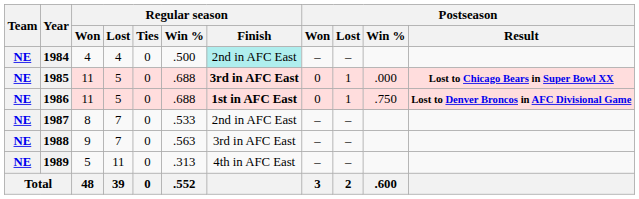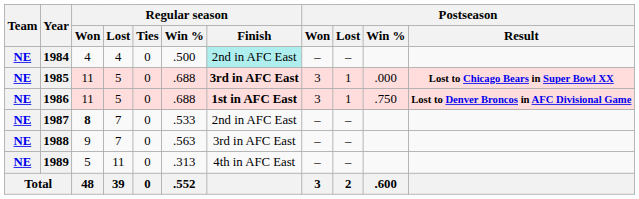 <table class="wikitable" style="font-size: 95%; text-align:center;">
 <tr>
 <th rowspan="2">Team</th>
 <th rowspan="2">Year</th>
 <th colspan="5">Regular season</th>
 <th colspan="4">Postseason</th>
 </tr>
 <tr>
 <th>Won</th>
 <th>Lost</th>
 <th>Ties</th>
 <th>Win %</th>
 <th>Finish</th>
 <th>Won</th>
 <th>Lost</th>
 <th>Win %</th>
 <th>Result</th>
 </tr>
 <tr>
 <th><a href='#'>NE</a></th>
 <th>1984</th>
 <td>4</td>
 <td>4</td>
 <td>0</td>
 <td>.500</td>
 <td style="background: paleturquoise;">2nd in AFC East</td>
 <td>–</td>
 <td>–</td>
 <td></td>
 <td></td>
 </tr>
 <tr ! style="background:#fdd;">
 <th><a href='#'>NE</a></th>
 <th>1985</th>
 <td>11</td>
 <td>5</td>
 <td>0</td>
 <td>.688</td>
 <td><strong>3rd in AFC East</strong></td>
-<td>0</td>
+<td>3</td>
 <td>1</td>
 <td>.000</td>
 <td><small> <strong>Lost to <a href='#'>Chicago Bears</a> in <a href='#'>Super Bowl XX</a></strong></small></td>
 </tr>
 <tr ! style="background:#fdd;">
 <th><a href='#'>NE</a></th>
 <th>1986</th>
 <td>11</td>
 <td>5</td>
 <td>0</td>
 <td>.688</td>
 <td><strong>1st in AFC East</strong></td>
-<td>0</td>
+<td>3</td>
 <td>1</td>
 <td>.750</td>
 <td><small> <strong>Lost to <a href='#'>Denver Broncos</a> in <a href='#'>AFC Divisional Game</a></strong></small></td>
 </tr>
 <tr>
 <th><a href='#'>NE</a></th>
 <th>1987</th>
-<td>8</td>
+<td><strong>8</strong></td>
 <td>7</td>
 <td>0</td>
 <td>.533</td>
 <td>2nd in AFC East</td>
 <td>–</td>
 <td>–</td>
 <td></td>
 <td></td>
 </tr>
 <tr>
 <th><a href='#'>NE</a></th>
 <th>1988</th>
 <td>9</td>
 <td>7</td>
 <td>0</td>
 <td>.563</td>
 <td>3rd in AFC East</td>
 <td>–</td>
 <td>–</td>
 <td></td>
 <td></td>
 </tr>
 <tr>
 <th><a href='#'>NE</a></th>
 <th>1989</th>
 <td>5</td>
 <td>11</td>
 <td>0</td>
 <td>.313</td>
 <td>4th in AFC East</td>
 <td>–</td>
 <td>–</td>
 <td></td>
 <td></td>
 </tr>
 <tr>
 <th colspan="2">Total</th>
 <th>48</th>
 <th>39</th>
 <th>0</th>
 <th>.552</th>
 <th></th>
 <th>3</th>
 <th>2</th>
 <th>.600</th>
 <th></th>
 </tr>
 </table>
